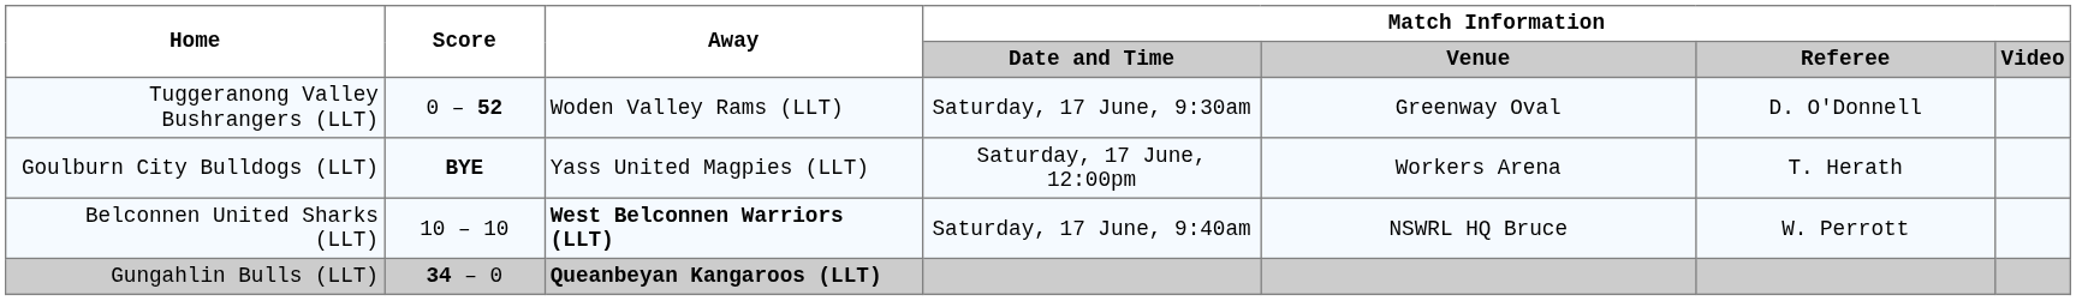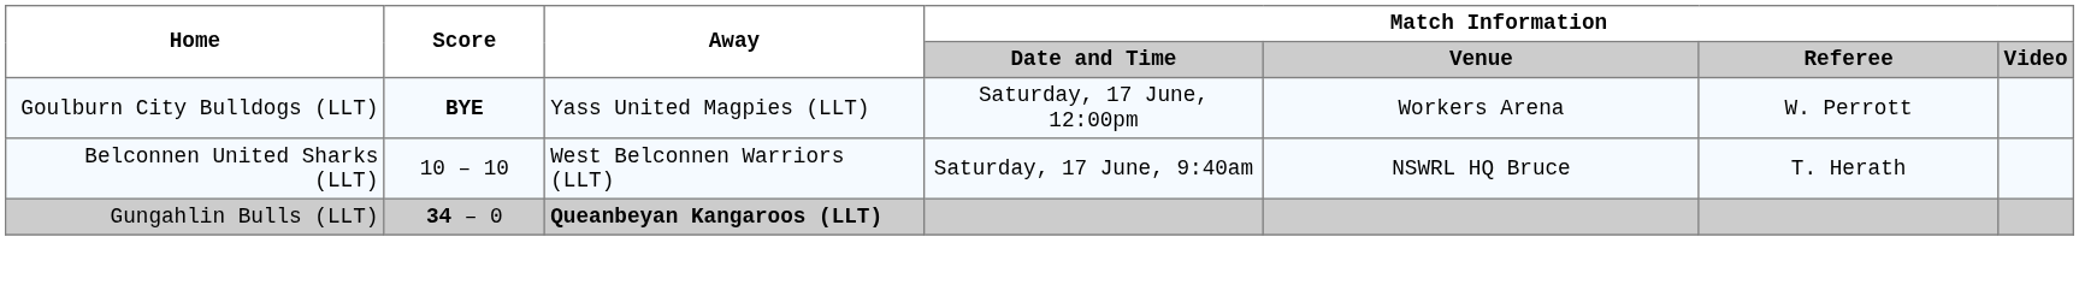 <table border="1" cellpadding="3" cellspacing="0" width="100%" style="border-collapse:collapse;  text-align:center;">
 <tr>
 <th rowspan="2" width="19%">Home</th>
 <th rowspan="2" width="8%">Score</th>
 <th rowspan="2" width="19%">Away</th>
 <th colspan="4">Match Information</th>
 </tr>
 <tr style="background:#CCCCCC">
 <th width="17%">Date and Time</th>
 <th width="22%">Venue</th>
 <th width="50%">Referee</th>
 <th>Video</th>
 </tr>
 <tr style="text-align:center; background:#f5faff;">
-<td align="right">Tuggeranong Valley Bushrangers (LLT) </td>
-<td>0 – <strong>52</strong></td>
-<td align="left"> Woden Valley Rams (LLT)</td>
-<td>Saturday, 17 June, 9:30am</td>
-<td>Greenway Oval</td>
-<td>D. O'Donnell</td>
-<td></td>
-</tr>
-<tr style="text-align:center; background:#f5faff;">
 <td align="right">Goulburn City Bulldogs (LLT) </td>
 <td><strong>BYE</strong></td>
 <td align="left"> Yass United Magpies (LLT)</td>
 <td>Saturday, 17 June, 12:00pm</td>
 <td>Workers Arena</td>
-<td>T. Herath</td>
+<td>W. Perrott</td>
 <td></td>
 </tr>
 <tr style="text-align:center; background:#f5faff;">
 <td align="right">Belconnen United Sharks (LLT) </td>
 <td>10 – 10</td>
-<td align="left"><strong> West Belconnen Warriors (LLT)</strong></td>
+<td align="left"> West Belconnen Warriors (LLT)</td>
 <td>Saturday, 17 June, 9:40am</td>
 <td>NSWRL HQ Bruce</td>
-<td>W. Perrott</td>
+<td>T. Herath</td>
 <td></td>
 </tr>
 <tr style="text-align:center; background:#CCCCCC;">
 <td align="right">Gungahlin Bulls (LLT) </td>
 <td><strong>34</strong> – 0</td>
 <td align="left"><strong> Queanbeyan Kangaroos (LLT)</strong></td>
 <td></td>
 <td></td>
 <td></td>
 <td></td>
 </tr>
 </table>
